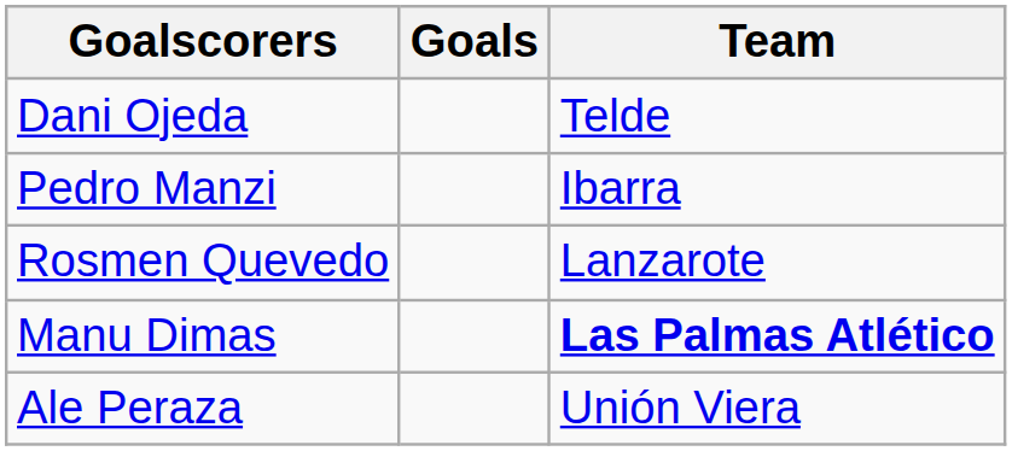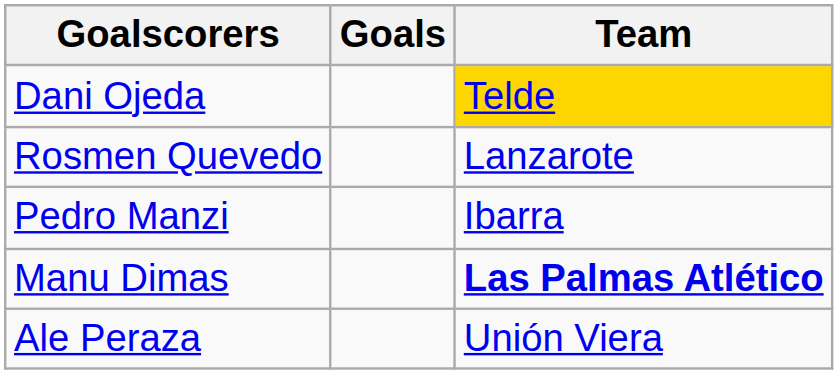 <table class="wikitable sortable" class="wikitable">
 <tr style="background:#ccc; text-align:center;">
 <th>Goalscorers</th>
 <th>Goals</th>
 <th>Team</th>
 </tr>
 <tr>
 <td> <a href='#'>Dani Ojeda</a></td>
 <td></td>
-<td><a href='#'>Telde</a></td>
+<td style="background: gold;"><a href='#'>Telde</a></td>
+</tr>
+<tr>
+<td> <a href='#'>Rosmen Quevedo</a></td>
+<td></td>
+<td><a href='#'>Lanzarote</a></td>
 </tr>
 <tr>
 <td> <a href='#'>Pedro Manzi</a></td>
 <td></td>
 <td><a href='#'>Ibarra</a></td>
-</tr>
-<tr>
-<td> <a href='#'>Rosmen Quevedo</a></td>
-<td></td>
-<td><a href='#'>Lanzarote</a></td>
 </tr>
 <tr>
 <td> <a href='#'>Manu Dimas</a></td>
 <td></td>
 <td><strong><a href='#'>Las Palmas Atlético</a></strong></td>
 </tr>
 <tr>
 <td> <a href='#'>Ale Peraza</a></td>
 <td></td>
 <td><a href='#'>Unión Viera</a></td>
 </tr>
 </table>
